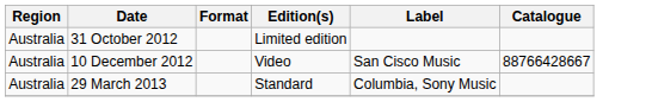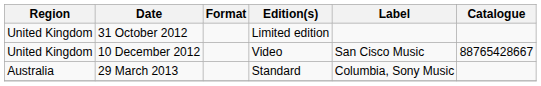 <table class="wikitable plainrowheaders">
 <tr>
 <th scope="col">Region</th>
 <th scope="col">Date</th>
 <th scope="col">Format</th>
 <th scope="col">Edition(s)</th>
 <th scope="col">Label</th>
 <th scope="col">Catalogue</th>
 </tr>
 <tr>
-<td>Australia</td>
+<td>United Kingdom</td>
 <td>31 October 2012</td>
 <td></td>
 <td>Limited edition</td>
 <td></td>
 <td></td>
 </tr>
 <tr>
-<td>Australia</td>
+<td>United Kingdom</td>
 <td>10 December 2012</td>
 <td></td>
 <td>Video</td>
 <td>San Cisco Music</td>
-<td>88766428667</td>
+<td>88765428667</td>
 </tr>
 <tr>
 <td>Australia</td>
 <td>29 March 2013</td>
 <td></td>
 <td>Standard</td>
 <td>Columbia, Sony Music</td>
 <td></td>
 </tr>
 <tr>
 </tr>
 </table>
